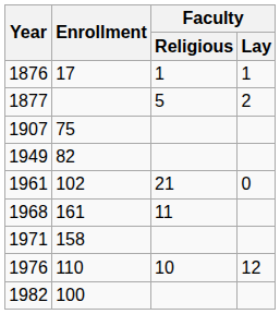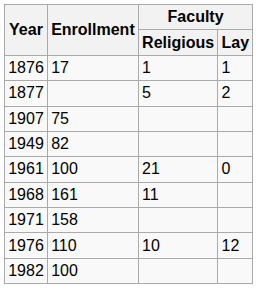 <table class="wikitable">
 <tr>
 <th rowspan="2">Year</th>
 <th rowspan="2">Enrollment</th>
 <th colspan="2">Faculty</th>
 </tr>
 <tr>
 <th>Religious</th>
 <th>Lay</th>
 </tr>
 <tr>
 <td>1876</td>
 <td>17</td>
 <td>1</td>
 <td>1</td>
 </tr>
 <tr>
 <td>1877</td>
 <td></td>
 <td>5</td>
 <td>2</td>
 </tr>
 <tr>
 <td>1907</td>
 <td>75</td>
 <td></td>
 <td></td>
 </tr>
 <tr>
 <td>1949</td>
 <td>82</td>
 <td></td>
 <td></td>
 </tr>
 <tr>
 <td>1961</td>
-<td>102</td>
+<td>100</td>
 <td>21</td>
 <td>0</td>
 </tr>
 <tr>
 <td>1968</td>
 <td>161</td>
 <td>11</td>
 <td></td>
 </tr>
 <tr>
 <td>1971</td>
 <td>158</td>
 <td></td>
 <td></td>
 </tr>
 <tr>
 <td>1976</td>
 <td>110</td>
 <td>10</td>
 <td>12</td>
 </tr>
 <tr>
 <td>1982</td>
 <td>100</td>
 <td></td>
 <td></td>
 </tr>
 </table>
